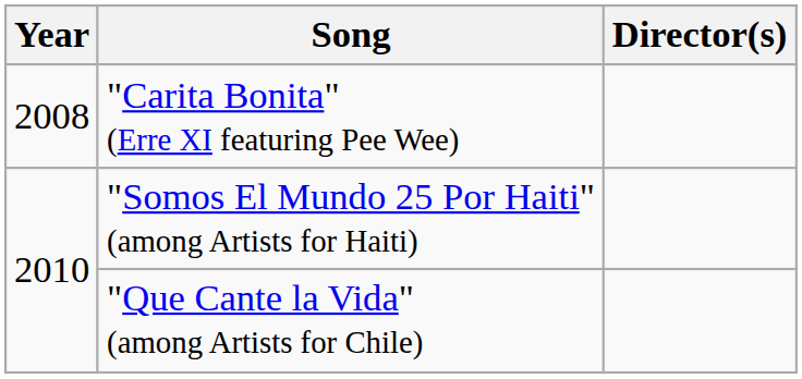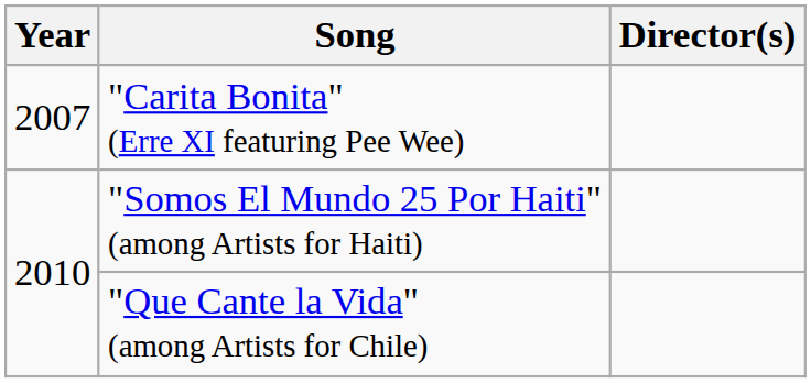 <table class="wikitable">
 <tr>
 <th>Year</th>
 <th>Song</th>
 <th>Director(s)</th>
 </tr>
 <tr>
-<td>2008</td>
+<td>2007</td>
 <td>"<a href='#'>Carita Bonita</a>"<br><small>(<a href='#'>Erre XI</a> featuring Pee Wee)</small></td>
 <td></td>
 </tr>
 <tr>
 <td rowspan="2">2010</td>
 <td>"<a href='#'>Somos El Mundo 25 Por Haiti</a>"<br><small>(among Artists for Haiti)</small></td>
 <td></td>
 </tr>
 <tr>
 <td>"<a href='#'>Que Cante la Vida</a>"<br><small>(among Artists for Chile)</small></td>
 <td></td>
 </tr>
 </table>
